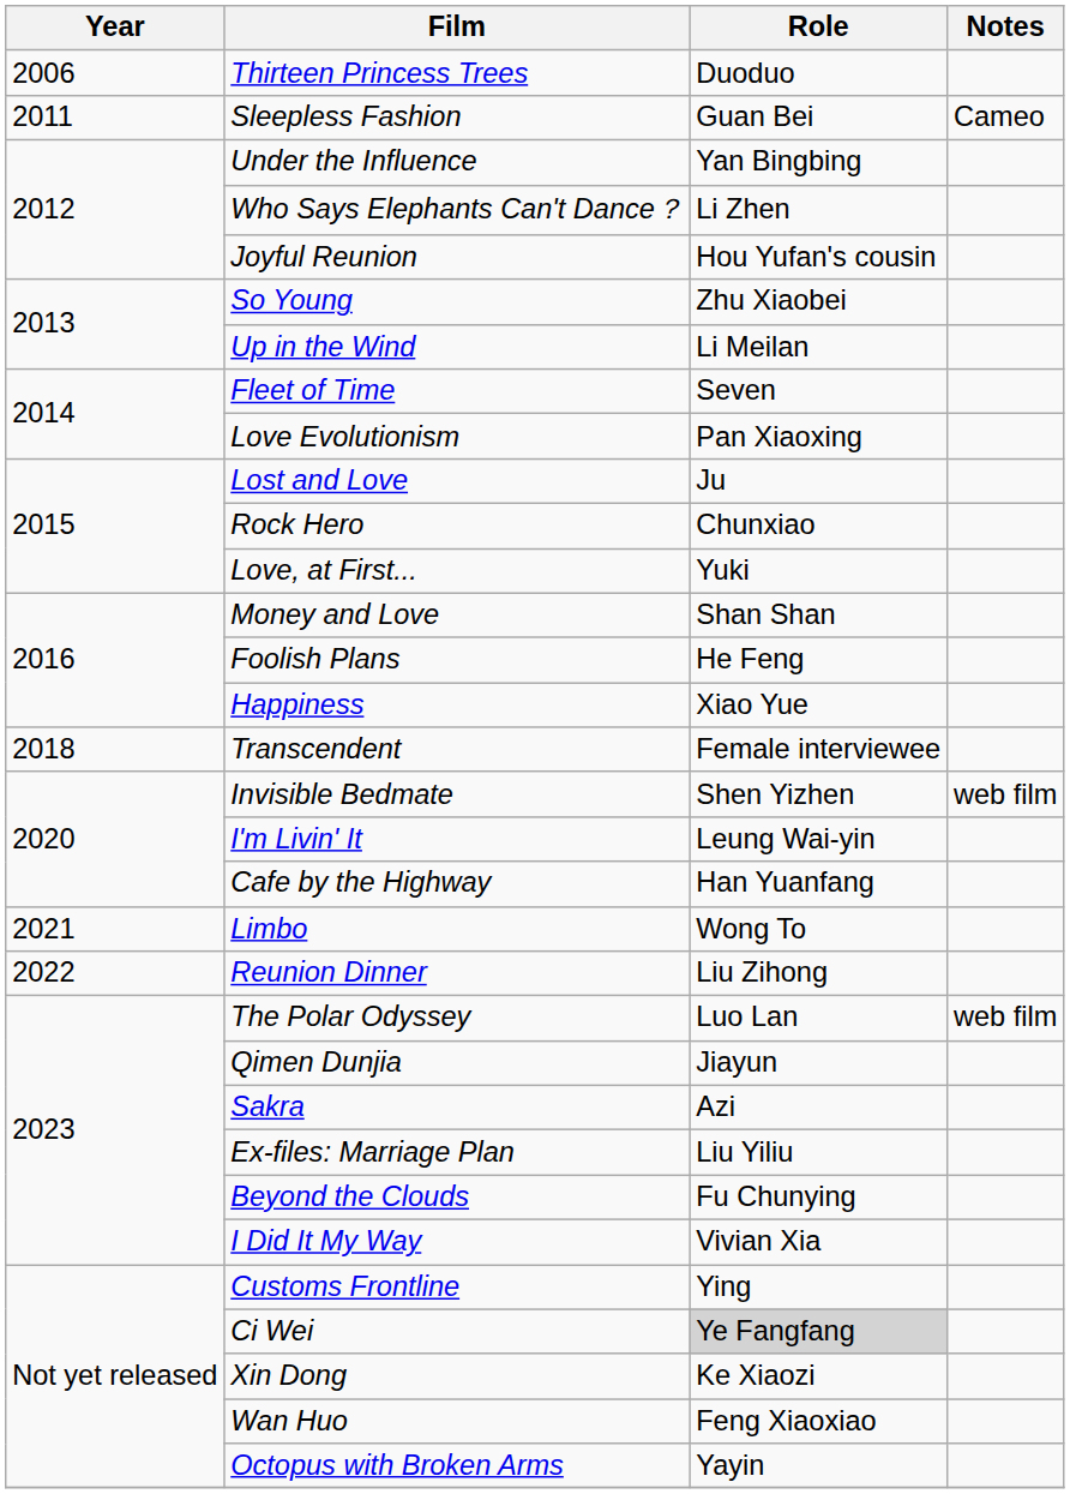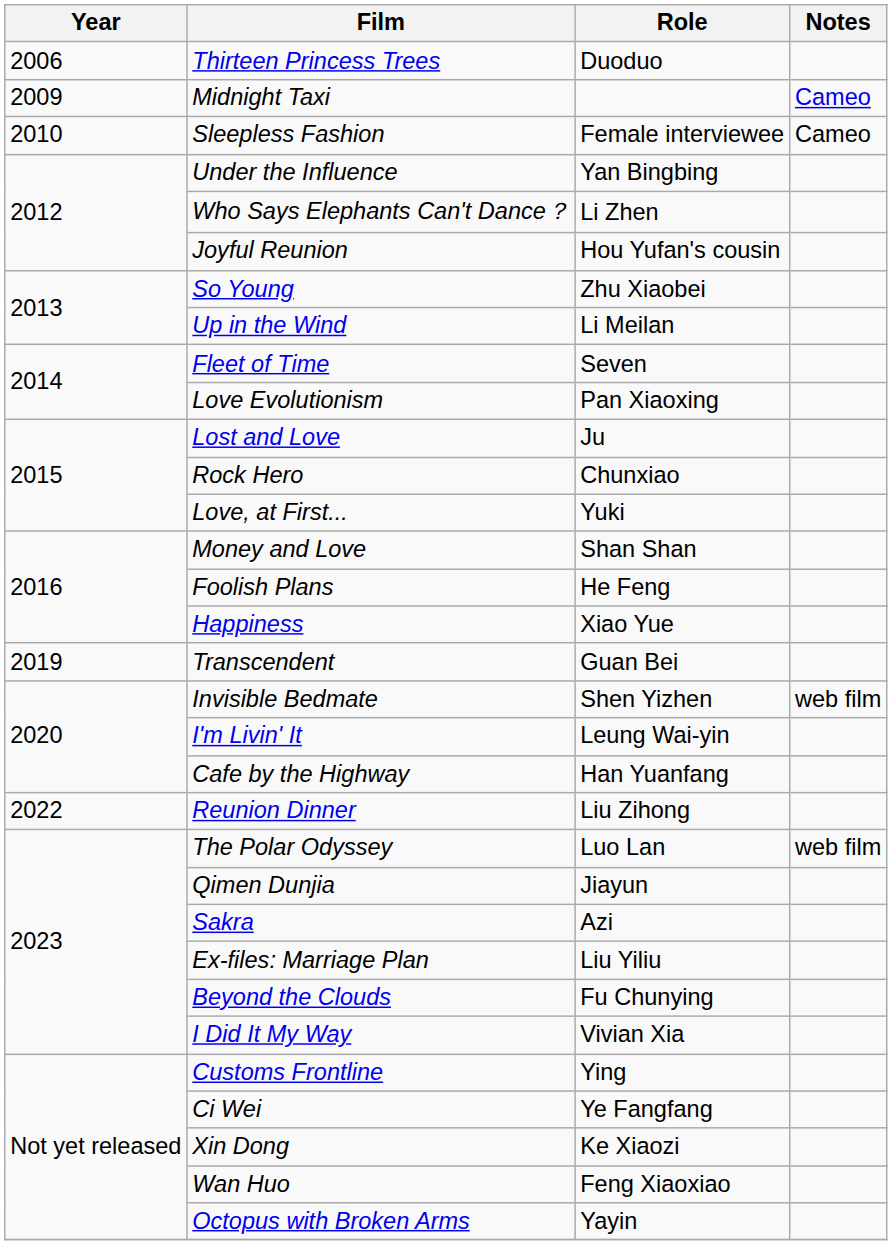 <table class="wikitable">
 <tr>
 <th>Year</th>
 <th>Film</th>
 <th>Role</th>
 <th>Notes</th>
 </tr>
 <tr>
 <td>2006</td>
 <td><em><a href='#'>Thirteen Princess Trees</a></em></td>
 <td>Duoduo</td>
 <td></td>
 </tr>
 <tr>
-<td>2011</td>
+<td>2009</td>
+<td><em>Midnight Taxi</em></td>
+<td></td>
+<td><a href='#'>Cameo</a></td>
+</tr>
+<tr>
+<td>2010</td>
 <td><em>Sleepless Fashion</em></td>
-<td>Guan Bei</td>
+<td>Female interviewee</td>
 <td>Cameo</td>
 </tr>
 <tr>
 <td rowspan="3">2012</td>
 <td><em>Under the Influence</em></td>
 <td>Yan Bingbing</td>
 <td></td>
 </tr>
 <tr>
 <td><em>Who Says Elephants Can't Dance？</em></td>
 <td>Li Zhen</td>
 <td></td>
 </tr>
 <tr>
 <td><em>Joyful Reunion</em></td>
 <td>Hou Yufan's cousin</td>
 <td></td>
 </tr>
 <tr>
 <td rowspan="2">2013</td>
 <td><em><a href='#'>So Young</a></em></td>
 <td>Zhu Xiaobei</td>
 <td></td>
 </tr>
 <tr>
 <td><em><a href='#'>Up in the Wind</a></em></td>
 <td>Li Meilan</td>
 <td></td>
 </tr>
 <tr>
 <td rowspan="2">2014</td>
 <td><em><a href='#'>Fleet of Time</a></em></td>
 <td>Seven</td>
 <td></td>
 </tr>
 <tr>
 <td><em>Love Evolutionism</em></td>
 <td>Pan Xiaoxing</td>
 <td></td>
 </tr>
 <tr>
 <td rowspan="3">2015</td>
 <td><em><a href='#'>Lost and Love</a></em></td>
 <td>Ju</td>
 <td></td>
 </tr>
 <tr>
 <td><em>Rock Hero</em></td>
 <td>Chunxiao</td>
 <td></td>
 </tr>
 <tr>
 <td><em>Love, at First...</em></td>
 <td>Yuki</td>
 <td></td>
 </tr>
 <tr>
 <td rowspan="3">2016</td>
 <td><em>Money and Love</em></td>
 <td>Shan Shan</td>
 <td></td>
 </tr>
 <tr>
 <td><em>Foolish Plans</em></td>
 <td>He Feng</td>
 <td></td>
 </tr>
 <tr>
 <td><em><a href='#'>Happiness</a></em></td>
 <td>Xiao Yue</td>
 <td></td>
 </tr>
 <tr>
-<td>2018</td>
+<td>2019</td>
 <td><em>Transcendent</em></td>
-<td>Female interviewee</td>
+<td>Guan Bei</td>
 <td></td>
 </tr>
 <tr>
 <td rowspan="3">2020</td>
 <td><em>Invisible Bedmate</em></td>
 <td>Shen Yizhen</td>
 <td>web film</td>
 </tr>
 <tr>
 <td><em><a href='#'>I'm Livin' It</a></em></td>
 <td>Leung Wai-yin</td>
 </tr>
 <tr>
 <td><em>Cafe by the Highway</em></td>
 <td>Han Yuanfang</td>
-<td></td>
-</tr>
-<tr>
-<td>2021</td>
-<td><em><a href='#'>Limbo</a></em></td>
-<td>Wong To</td>
 <td></td>
 </tr>
 <tr>
 <td>2022</td>
 <td><em><a href='#'>Reunion Dinner</a></em></td>
 <td>Liu Zihong</td>
 </tr>
 <tr>
 <td rowspan="6">2023</td>
 <td><em>The Polar Odyssey</em></td>
 <td>Luo Lan</td>
 <td>web film</td>
 </tr>
 <tr>
 <td><em>Qimen Dunjia</em></td>
 <td>Jiayun</td>
 </tr>
 <tr>
 <td><em><a href='#'>Sakra</a></em></td>
 <td>Azi</td>
 <td></td>
 </tr>
 <tr>
 <td><em>Ex-files: Marriage Plan</em></td>
 <td>Liu Yiliu</td>
 <td></td>
 </tr>
 <tr>
 <td><em><a href='#'>Beyond the Clouds</a></em></td>
 <td>Fu Chunying</td>
 <td></td>
 </tr>
 <tr>
 <td><em><a href='#'>I Did It My Way</a></em></td>
 <td>Vivian Xia</td>
 <td></td>
 </tr>
 <tr>
 <td rowspan="5">Not yet released</td>
 <td><em><a href='#'>Customs Frontline</a></em></td>
 <td>Ying</td>
 <td></td>
 </tr>
 <tr>
 <td><em>Ci Wei</em></td>
-<td style="background: lightgrey;">Ye Fangfang</td>
+<td>Ye Fangfang</td>
 <td></td>
 </tr>
 <tr>
 <td><em>Xin Dong</em></td>
 <td>Ke Xiaozi</td>
 <td></td>
 </tr>
 <tr>
 <td><em>Wan Huo</em></td>
 <td>Feng Xiaoxiao</td>
 <td></td>
 </tr>
 <tr>
 <td><em><a href='#'>Octopus with Broken Arms</a></em></td>
 <td>Yayin</td>
 <td></td>
 </tr>
 <tr>
 </tr>
 </table>
